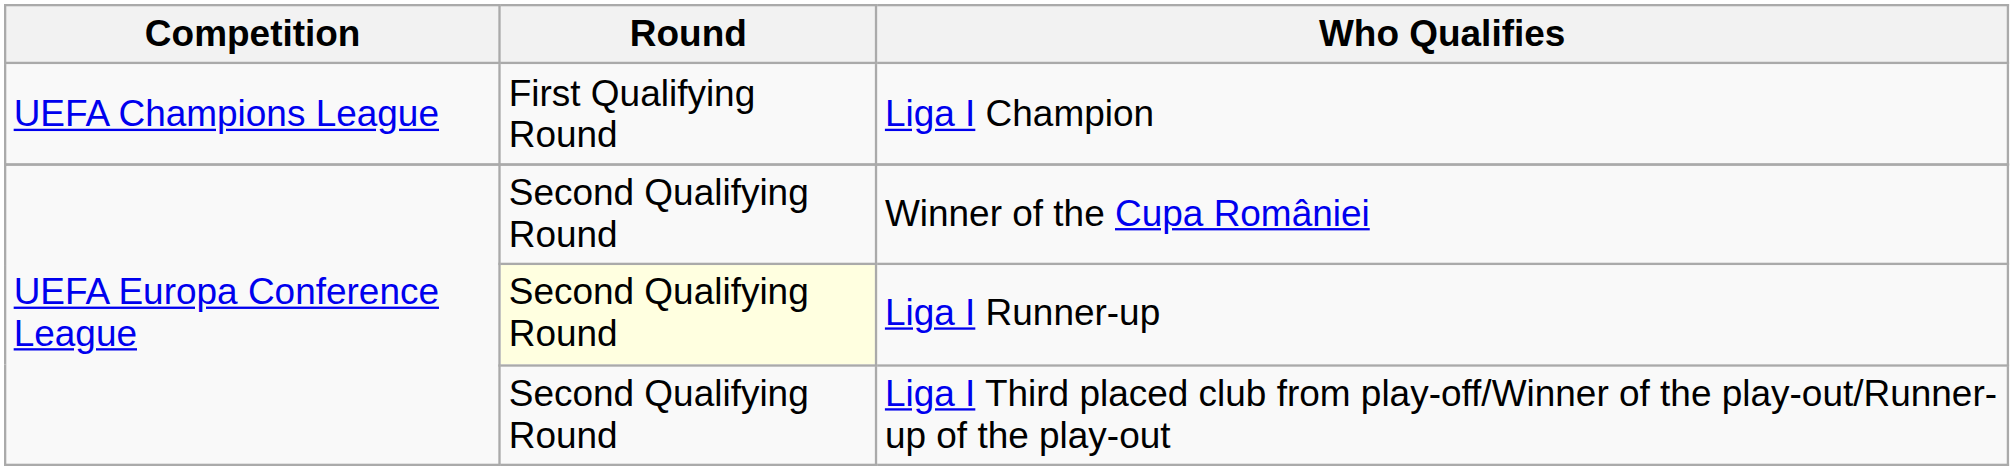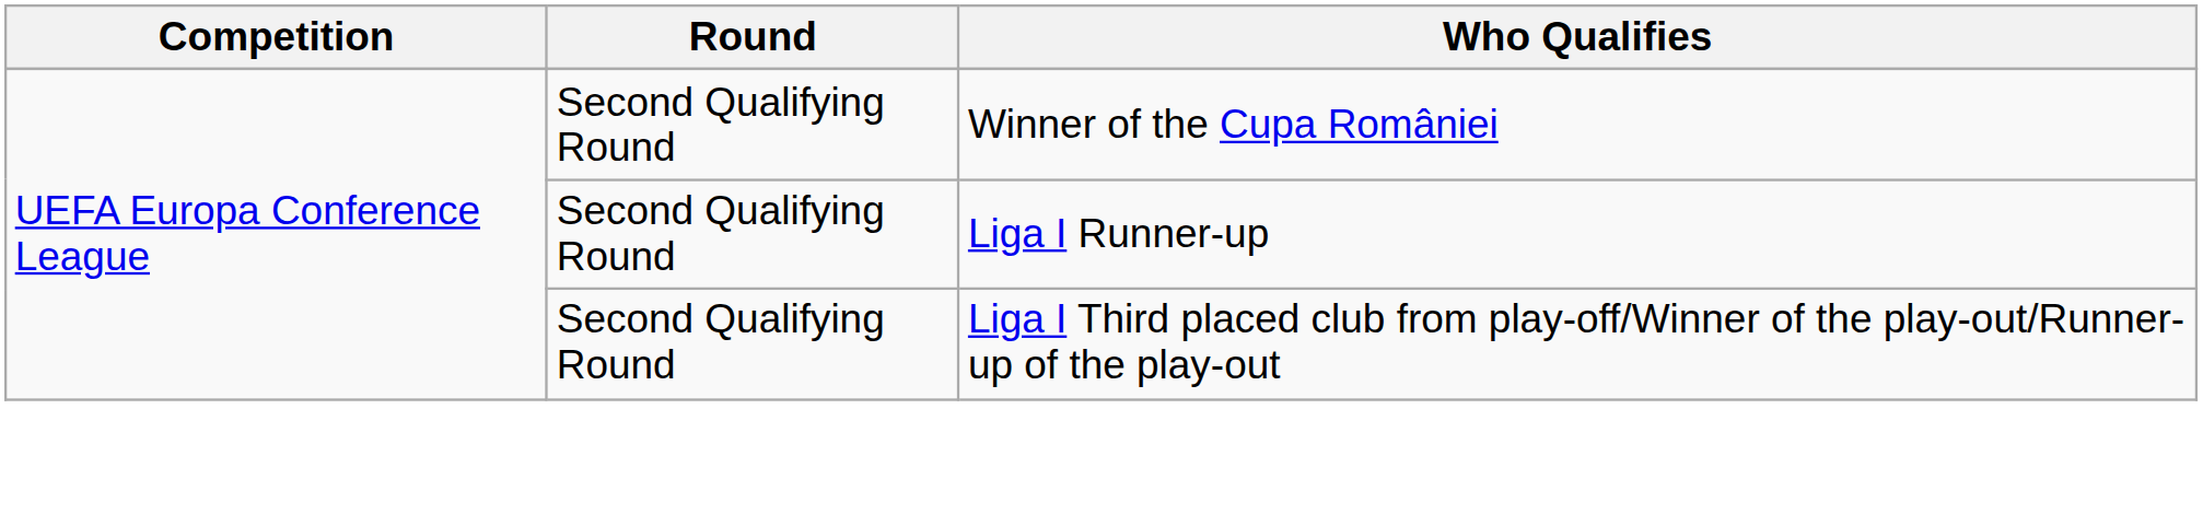 <table class="wikitable">
 <tr>
 <th>Competition</th>
 <th>Round</th>
 <th>Who Qualifies</th>
-</tr>
-<tr>
-<td><a href='#'>UEFA Champions League</a></td>
-<td>First Qualifying Round</td>
-<td><a href='#'>Liga I</a> Champion</td>
 </tr>
 <tr>
 </tr>
 <tr>
 <td rowspan="3"><a href='#'>UEFA Europa Conference League</a></td>
 <td>Second Qualifying Round</td>
 <td>Winner of the <a href='#'>Cupa României</a></td>
 </tr>
 <tr>
-<td style="background: lightyellow;">Second Qualifying Round</td>
+<td>Second Qualifying Round</td>
 <td><a href='#'>Liga I</a> Runner-up</td>
 </tr>
 <tr>
 <td>Second Qualifying Round</td>
 <td><a href='#'>Liga I</a> Third placed club from play-off/Winner of the play-out/Runner-up of the play-out</td>
 </tr>
 </table>
